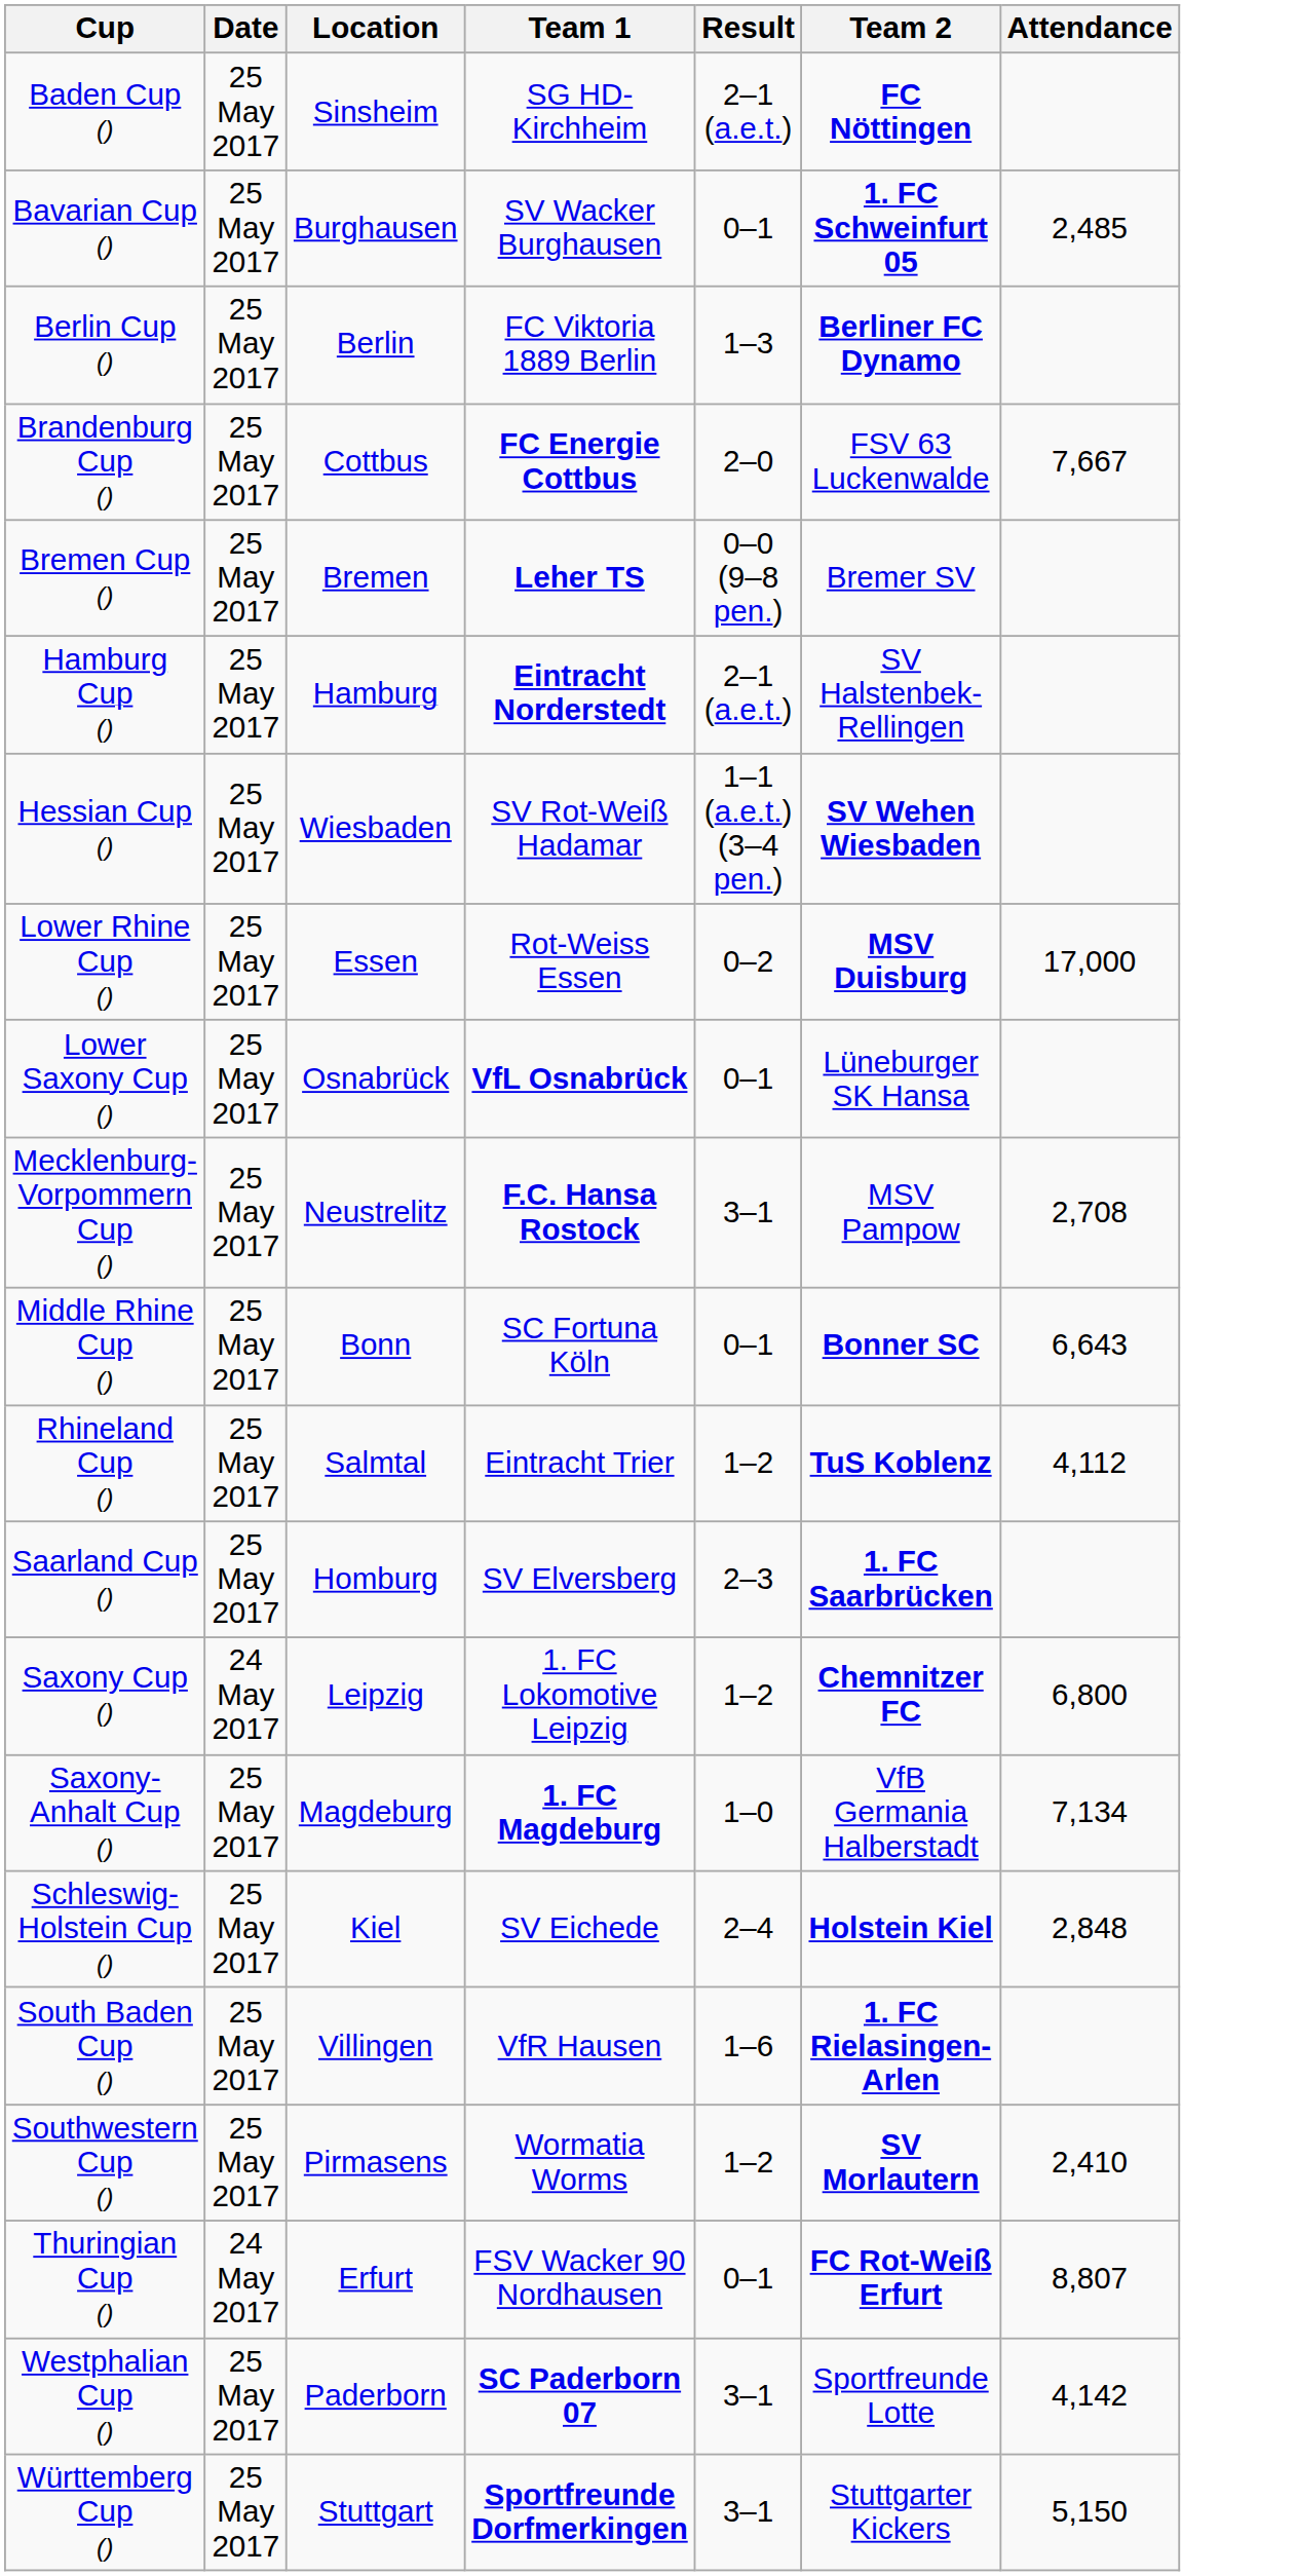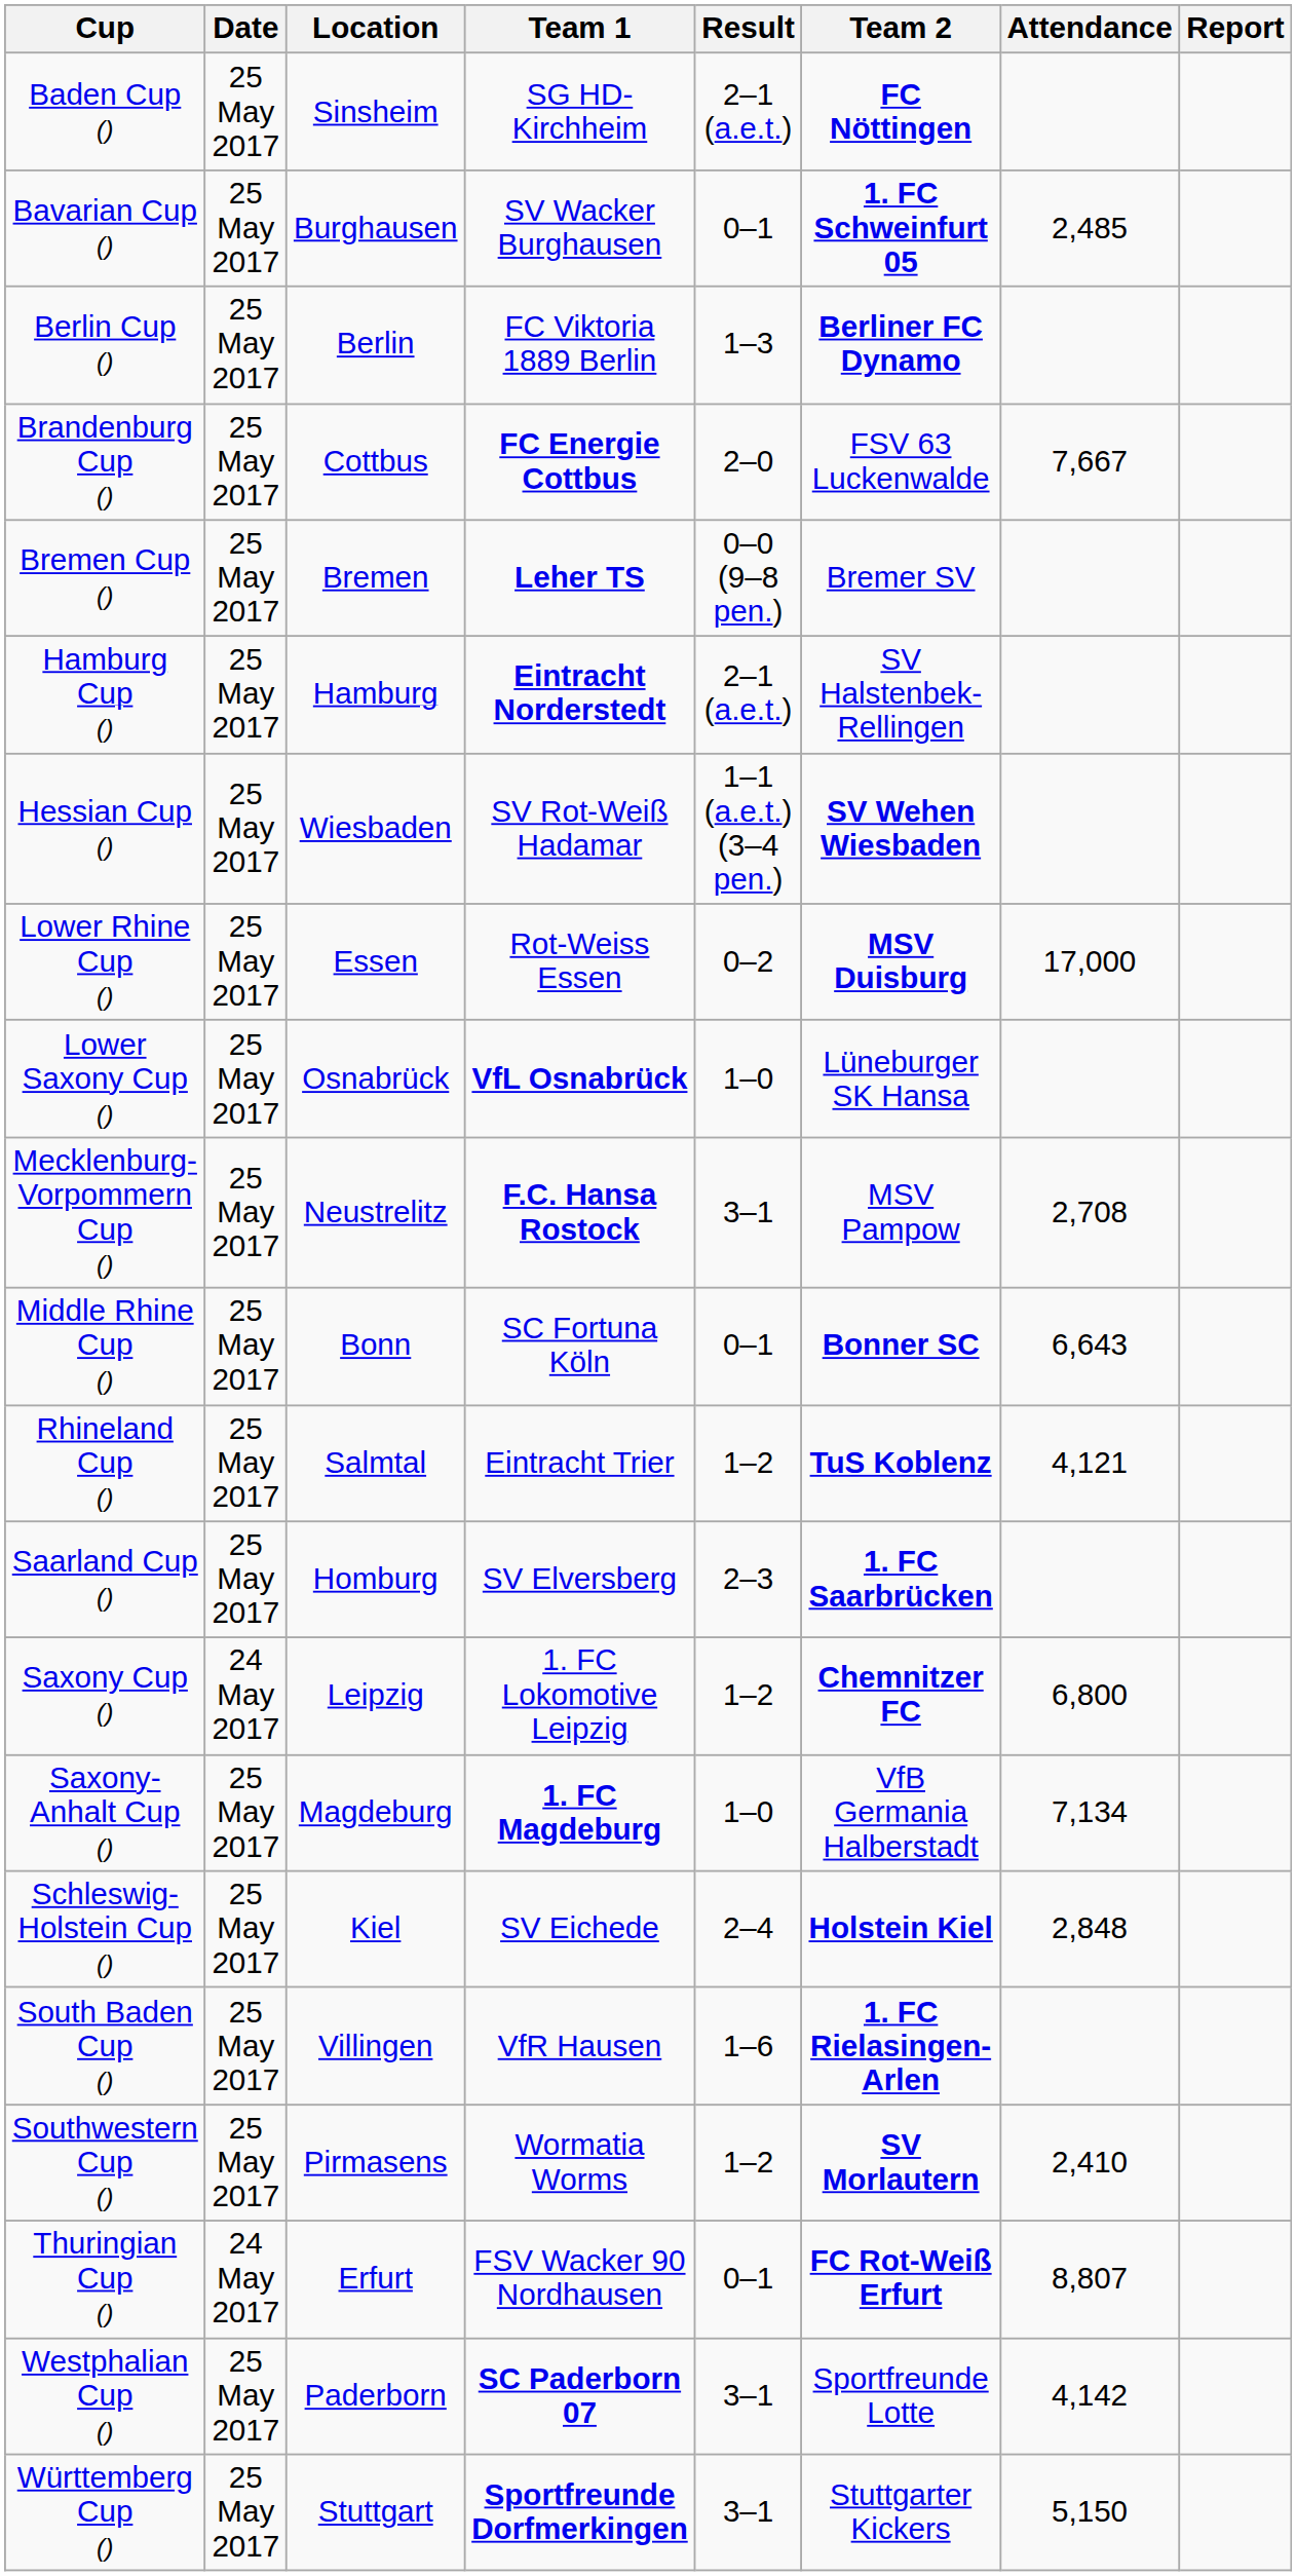 <table class="wikitable" style="text-align: center;">
 <tr>
 <th>Cup</th>
 <th>Date</th>
 <th>Location</th>
 <th>Team 1</th>
 <th>Result</th>
 <th>Team 2</th>
 <th>Attendance</th>
+<th>Report</th>
 </tr>
 <tr>
 <td><a href='#'>Baden Cup</a><br><small><em>()</em></small></td>
 <td>25 May 2017</td>
 <td><a href='#'>Sinsheim</a></td>
 <td><a href='#'>SG HD-Kirchheim</a></td>
 <td>2–1 (<a href='#'>a.e.t.</a>)</td>
 <td><strong><a href='#'>FC Nöttingen</a></strong></td>
+<td></td>
 <td></td>
 </tr>
 <tr>
 <td><a href='#'>Bavarian Cup</a><br><small><em>()</em></small></td>
 <td>25 May 2017</td>
 <td><a href='#'>Burghausen</a></td>
 <td><a href='#'>SV Wacker Burghausen</a></td>
 <td>0–1</td>
 <td><strong><a href='#'>1. FC Schweinfurt 05</a></strong></td>
 <td>2,485</td>
+<td></td>
 </tr>
 <tr>
 <td><a href='#'>Berlin Cup</a><br><small><em>()</em></small></td>
 <td>25 May 2017</td>
 <td><a href='#'>Berlin</a></td>
 <td><a href='#'>FC Viktoria 1889 Berlin</a></td>
 <td>1–3</td>
 <td><strong><a href='#'>Berliner FC Dynamo</a></strong></td>
+<td></td>
 <td></td>
 </tr>
 <tr>
 <td><a href='#'>Brandenburg Cup</a><br><small><em>()</em></small></td>
 <td>25 May 2017</td>
 <td><a href='#'>Cottbus</a></td>
 <td><strong><a href='#'>FC Energie Cottbus</a></strong></td>
 <td>2–0</td>
 <td><a href='#'>FSV 63 Luckenwalde</a></td>
 <td>7,667</td>
+<td></td>
 </tr>
 <tr>
 <td><a href='#'>Bremen Cup</a><br><small><em>()</em></small></td>
 <td>25 May 2017</td>
 <td><a href='#'>Bremen</a></td>
 <td><strong><a href='#'>Leher TS</a></strong></td>
 <td>0–0<br>(9–8 <a href='#'>pen.</a>)</td>
 <td><a href='#'>Bremer SV</a></td>
+<td></td>
 <td></td>
 </tr>
 <tr>
 <td><a href='#'>Hamburg Cup</a><br><small><em>()</em></small></td>
 <td>25 May 2017</td>
 <td><a href='#'>Hamburg</a></td>
 <td><strong><a href='#'>Eintracht Norderstedt</a></strong></td>
 <td>2–1 (<a href='#'>a.e.t.</a>)</td>
 <td><a href='#'>SV Halstenbek-Rellingen</a></td>
 <td></td>
+<td></td>
 </tr>
 <tr>
 <td><a href='#'>Hessian Cup</a><br><small><em>()</em></small></td>
 <td>25 May 2017</td>
 <td><a href='#'>Wiesbaden</a></td>
 <td><a href='#'>SV Rot-Weiß Hadamar</a></td>
 <td>1–1 (<a href='#'>a.e.t.</a>)<br>(3–4 <a href='#'>pen.</a>)</td>
 <td><strong><a href='#'>SV Wehen Wiesbaden</a></strong></td>
+<td></td>
 <td></td>
 </tr>
 <tr>
 <td><a href='#'>Lower Rhine Cup</a><br><small><em>()</em></small></td>
 <td>25 May 2017</td>
 <td><a href='#'>Essen</a></td>
 <td><a href='#'>Rot-Weiss Essen</a></td>
 <td>0–2</td>
 <td><strong><a href='#'>MSV Duisburg</a></strong></td>
 <td>17,000</td>
+<td></td>
 </tr>
 <tr>
 <td><a href='#'>Lower Saxony Cup</a><br><small><em>()</em></small></td>
 <td>25 May 2017</td>
 <td><a href='#'>Osnabrück</a></td>
 <td><strong><a href='#'>VfL Osnabrück</a></strong></td>
-<td>0–1</td>
+<td>1–0</td>
 <td><a href='#'>Lüneburger SK Hansa</a></td>
+<td></td>
 <td></td>
 </tr>
 <tr>
 <td><a href='#'>Mecklenburg-Vorpommern Cup</a><br><small><em>()</em></small></td>
 <td>25 May 2017</td>
 <td><a href='#'>Neustrelitz</a></td>
 <td><strong><a href='#'>F.C. Hansa Rostock</a></strong></td>
 <td>3–1</td>
 <td><a href='#'>MSV Pampow</a></td>
 <td>2,708</td>
+<td></td>
 </tr>
 <tr>
 <td><a href='#'>Middle Rhine Cup</a><br><small><em>()</em></small></td>
 <td>25 May 2017</td>
 <td><a href='#'>Bonn</a></td>
 <td><a href='#'>SC Fortuna Köln</a></td>
 <td>0–1</td>
 <td><strong><a href='#'>Bonner SC</a></strong></td>
 <td>6,643</td>
+<td></td>
 </tr>
 <tr>
 <td><a href='#'>Rhineland Cup</a><br><small><em>()</em></small></td>
 <td>25 May 2017</td>
 <td><a href='#'>Salmtal</a></td>
 <td><a href='#'>Eintracht Trier</a></td>
 <td>1–2</td>
 <td><strong><a href='#'>TuS Koblenz</a></strong></td>
-<td>4,112</td>
+<td>4,121</td>
+<td></td>
 </tr>
 <tr>
 <td><a href='#'>Saarland Cup</a><br><small><em>()</em></small></td>
 <td>25 May 2017</td>
 <td><a href='#'>Homburg</a></td>
 <td><a href='#'>SV Elversberg</a></td>
 <td>2–3</td>
 <td><strong><a href='#'>1. FC Saarbrücken</a></strong></td>
+<td></td>
 <td></td>
 </tr>
 <tr>
 <td><a href='#'>Saxony Cup</a><br><small><em>()</em></small></td>
 <td>24 May 2017</td>
 <td><a href='#'>Leipzig</a></td>
 <td><a href='#'>1. FC Lokomotive Leipzig</a></td>
 <td>1–2</td>
 <td><strong><a href='#'>Chemnitzer FC</a></strong></td>
 <td>6,800</td>
+<td></td>
 </tr>
 <tr>
 <td><a href='#'>Saxony-Anhalt Cup</a><br><small><em>()</em></small></td>
 <td>25 May 2017</td>
 <td><a href='#'>Magdeburg</a></td>
 <td><strong><a href='#'>1. FC Magdeburg</a></strong></td>
 <td>1–0</td>
 <td><a href='#'>VfB Germania Halberstadt</a></td>
 <td>7,134</td>
+<td></td>
 </tr>
 <tr>
 <td><a href='#'>Schleswig-Holstein Cup</a><br><small><em>()</em></small></td>
 <td>25 May 2017</td>
 <td><a href='#'>Kiel</a></td>
 <td><a href='#'>SV Eichede</a></td>
 <td>2–4</td>
 <td><strong><a href='#'>Holstein Kiel</a></strong></td>
 <td>2,848</td>
+<td></td>
 </tr>
 <tr>
 <td><a href='#'>South Baden Cup</a><br><small><em>()</em></small></td>
 <td>25 May 2017</td>
 <td><a href='#'>Villingen</a></td>
 <td><a href='#'>VfR Hausen</a></td>
 <td>1–6</td>
 <td><strong><a href='#'>1. FC Rielasingen-Arlen</a></strong></td>
+<td></td>
 <td></td>
 </tr>
 <tr>
 <td><a href='#'>Southwestern Cup</a><br><small><em>()</em></small></td>
 <td>25 May 2017</td>
 <td><a href='#'>Pirmasens</a></td>
 <td><a href='#'>Wormatia Worms</a></td>
 <td>1–2</td>
 <td><strong><a href='#'>SV Morlautern</a></strong></td>
 <td>2,410</td>
+<td></td>
 </tr>
 <tr>
 <td><a href='#'>Thuringian Cup</a><br><small><em>()</em></small></td>
 <td>24 May 2017</td>
 <td><a href='#'>Erfurt</a></td>
 <td><a href='#'>FSV Wacker 90 Nordhausen</a></td>
 <td>0–1</td>
 <td><strong><a href='#'>FC Rot-Weiß Erfurt</a></strong></td>
 <td>8,807</td>
+<td></td>
 </tr>
 <tr>
 <td><a href='#'>Westphalian Cup</a><br><small><em>()</em></small></td>
 <td>25 May 2017</td>
 <td><a href='#'>Paderborn</a></td>
 <td><strong><a href='#'>SC Paderborn 07</a></strong></td>
 <td>3–1</td>
 <td><a href='#'>Sportfreunde Lotte</a></td>
 <td>4,142</td>
+<td></td>
 </tr>
 <tr>
 <td><a href='#'>Württemberg Cup</a><br><small><em>()</em></small></td>
 <td>25 May 2017</td>
 <td><a href='#'>Stuttgart</a></td>
 <td><strong><a href='#'>Sportfreunde Dorfmerkingen</a></strong></td>
 <td>3–1</td>
 <td><a href='#'>Stuttgarter Kickers</a></td>
 <td>5,150</td>
+<td></td>
 </tr>
 </table>
